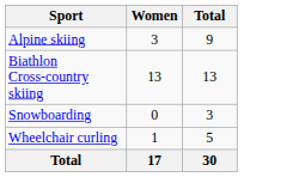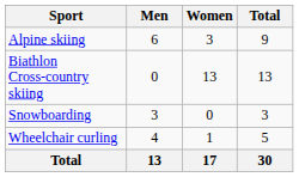 <table class="wikitable sortable" style="text-align:center;">
 <tr>
 <th width=130>Sport</th>
+<th width=55>Men</th>
 <th width=55>Women</th>
 <th width=55>Total</th>
 </tr>
 <tr>
 <td align=left><a href='#'>Alpine skiing</a></td>
+<td>6</td>
 <td>3</td>
 <td>9</td>
 </tr>
 <tr>
 <td align=left><a href='#'>Biathlon</a><br><a href='#'>Cross-country skiing</a></td>
+<td>0</td>
 <td>13</td>
 <td>13</td>
 </tr>
 <tr>
 <td align=left><a href='#'>Snowboarding</a></td>
+<td>3</td>
 <td>0</td>
 <td>3</td>
 </tr>
 <tr>
 <td align=left><a href='#'>Wheelchair curling</a></td>
+<td>4</td>
 <td>1</td>
 <td>5</td>
 </tr>
 <tr>
 <th>Total</th>
+<th>13</th>
 <th>17</th>
 <th>30</th>
 </tr>
 </table>
